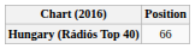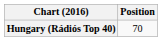 <table class="wikitable plainrowheaders" style="text-align: center;">
 <tr>
 <th scope="col">Chart (2016)</th>
 <th scope="col">Position</th>
 </tr>
 <tr>
 <th scope="row">Hungary (Rádiós Top 40)</th>
-<td>66</td>
+<td>70</td>
 </tr>
 </table>
